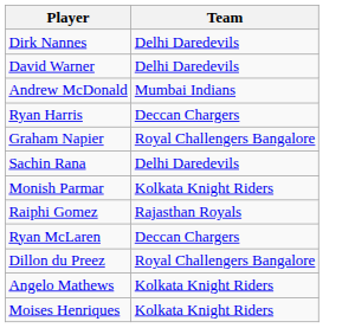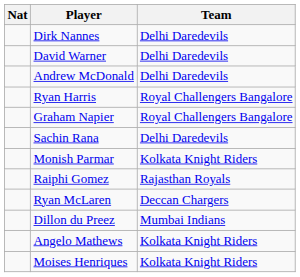 <table class="wikitable">
 <tr>
+<th>Nat</th>
 <th>Player</th>
 <th>Team</th>
 </tr>
 <tr>
+<td></td>
 <td><a href='#'>Dirk Nannes</a></td>
 <td><a href='#'>Delhi Daredevils</a></td>
 </tr>
 <tr>
+<td></td>
 <td><a href='#'>David Warner</a></td>
 <td><a href='#'>Delhi Daredevils</a></td>
 </tr>
 <tr>
+<td></td>
 <td><a href='#'>Andrew McDonald</a></td>
-<td><a href='#'>Mumbai Indians</a></td>
+<td><a href='#'>Delhi Daredevils</a></td>
 </tr>
 <tr>
+<td></td>
 <td><a href='#'>Ryan Harris</a></td>
-<td><a href='#'>Deccan Chargers</a></td>
+<td><a href='#'>Royal Challengers Bangalore</a></td>
 </tr>
 <tr>
+<td></td>
 <td><a href='#'>Graham Napier</a></td>
 <td><a href='#'>Royal Challengers Bangalore</a></td>
 </tr>
 <tr>
+<td></td>
 <td><a href='#'>Sachin Rana</a></td>
 <td><a href='#'>Delhi Daredevils</a></td>
 </tr>
 <tr>
+<td></td>
 <td><a href='#'>Monish Parmar</a></td>
 <td><a href='#'>Kolkata Knight Riders</a></td>
 </tr>
 <tr>
+<td></td>
 <td><a href='#'>Raiphi Gomez</a></td>
 <td><a href='#'>Rajasthan Royals</a></td>
 </tr>
 <tr>
+<td></td>
 <td><a href='#'>Ryan McLaren</a></td>
 <td><a href='#'>Deccan Chargers</a></td>
 </tr>
 <tr>
+<td></td>
 <td><a href='#'>Dillon du Preez</a></td>
-<td><a href='#'>Royal Challengers Bangalore</a></td>
+<td><a href='#'>Mumbai Indians</a></td>
 </tr>
 <tr>
+<td></td>
 <td><a href='#'>Angelo Mathews</a></td>
 <td><a href='#'>Kolkata Knight Riders</a></td>
 </tr>
 <tr>
+<td></td>
 <td><a href='#'>Moises Henriques</a></td>
 <td><a href='#'>Kolkata Knight Riders</a></td>
 </tr>
 </table>
